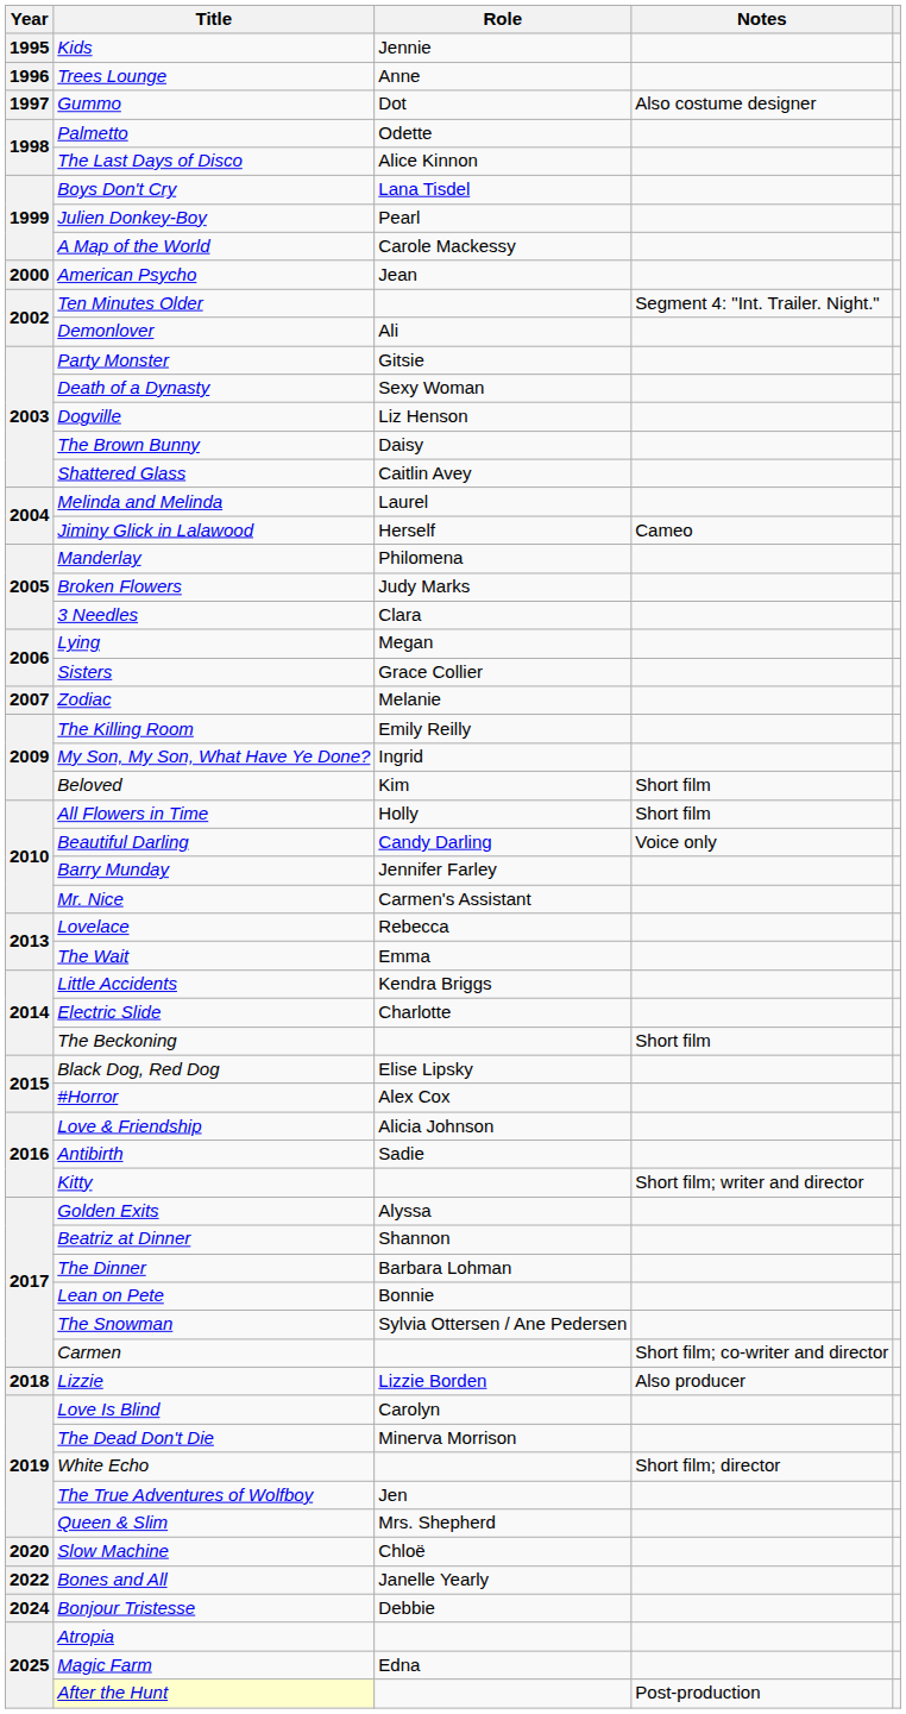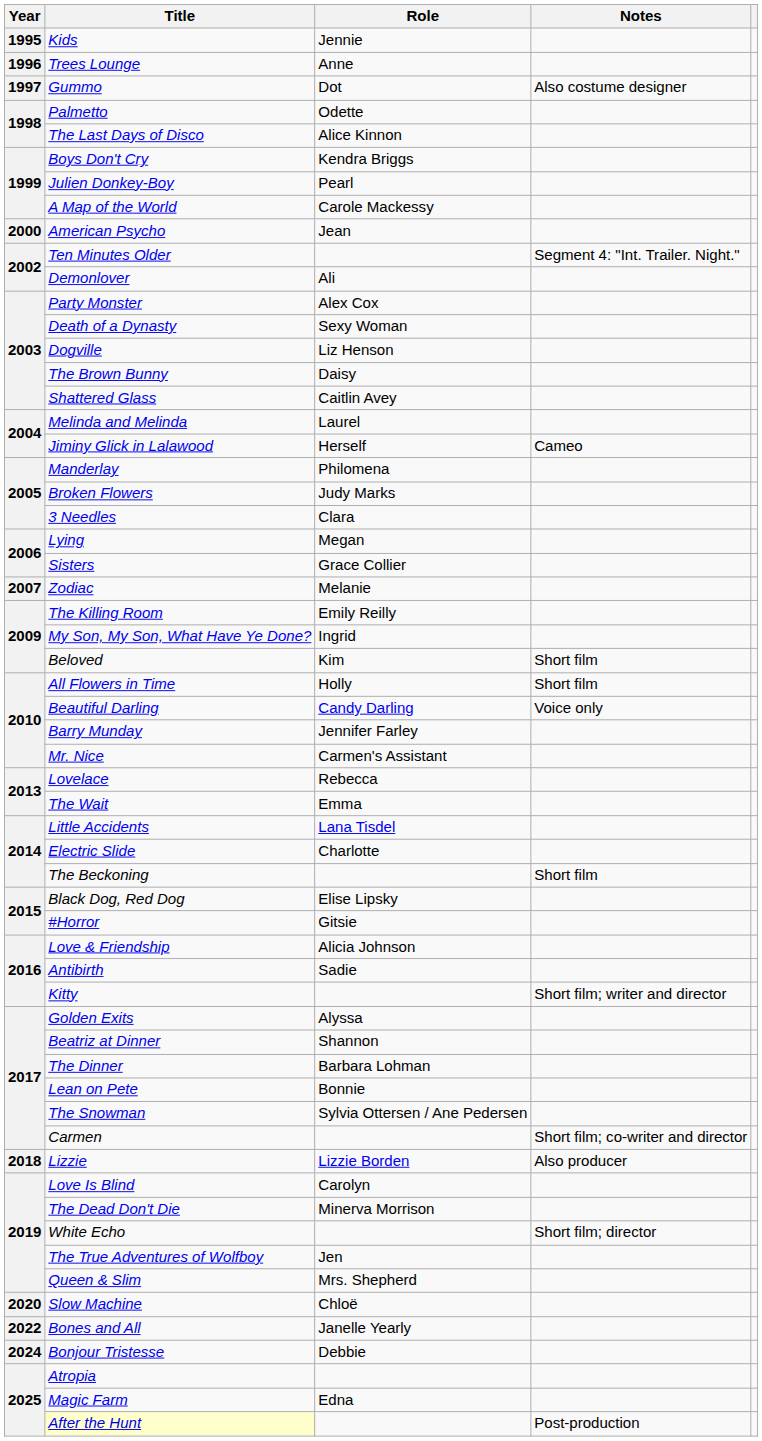 <table class="wikitable plainrowheaders sortable" style="margin-right: 0;">
 <tr>
 <th scope="col">Year</th>
 <th scope="col">Title</th>
 <th scope="col">Role</th>
 <th scope="col" class="unsortable">Notes</th>
 <th scope="col" class="unsortable"></th>
 </tr>
 <tr>
 <th scope="row">1995</th>
 <td><em><a href='#'>Kids</a></em></td>
 <td>Jennie</td>
 <td></td>
 <td align=center></td>
 </tr>
 <tr>
 <th scope="row">1996</th>
 <td><em><a href='#'>Trees Lounge</a></em></td>
 <td>Anne</td>
 <td></td>
 <td align=center></td>
 </tr>
 <tr>
 <th scope="row">1997</th>
 <td><em><a href='#'>Gummo</a></em></td>
 <td>Dot</td>
 <td>Also costume designer</td>
 <td align=center></td>
 </tr>
 <tr>
 <th rowspan="2" scope="row">1998</th>
 <td><em><a href='#'>Palmetto</a></em></td>
 <td>Odette</td>
 <td></td>
 <td align=center></td>
 </tr>
 <tr>
 <td><em><a href='#'>The Last Days of Disco</a></em></td>
 <td>Alice Kinnon</td>
 <td></td>
 <td align=center></td>
 </tr>
 <tr>
 <th rowspan="3" scope="row">1999</th>
 <td><em><a href='#'>Boys Don't Cry</a></em></td>
-<td><a href='#'>Lana Tisdel</a></td>
+<td>Kendra Briggs</td>
 <td></td>
 <td align=center></td>
 </tr>
 <tr>
 <td><em><a href='#'>Julien Donkey-Boy</a></em></td>
 <td>Pearl</td>
 <td></td>
 <td align=center></td>
 </tr>
 <tr>
 <td><em><a href='#'>A Map of the World</a></em></td>
 <td>Carole Mackessy</td>
 <td></td>
 <td align=center></td>
 </tr>
 <tr>
 <th scope="row">2000</th>
 <td><em><a href='#'>American Psycho</a></em></td>
 <td>Jean</td>
 <td></td>
 <td align=center></td>
 </tr>
 <tr>
 <th rowspan="2" scope="row">2002</th>
 <td><em><a href='#'>Ten Minutes Older</a></em></td>
 <td></td>
 <td>Segment 4: "Int. Trailer. Night."</td>
 <td align=center></td>
 </tr>
 <tr>
 <td><em><a href='#'>Demonlover</a></em></td>
 <td>Ali</td>
 <td></td>
 <td align=center></td>
 </tr>
 <tr>
 <th rowspan="5" scope="row">2003</th>
 <td><em><a href='#'>Party Monster</a></em></td>
-<td>Gitsie</td>
+<td>Alex Cox</td>
 <td></td>
 <td align=center></td>
 </tr>
 <tr>
 <td><em><a href='#'>Death of a Dynasty</a></em></td>
 <td>Sexy Woman</td>
 <td></td>
 <td align=center></td>
 </tr>
 <tr>
 <td><em><a href='#'>Dogville</a></em></td>
 <td>Liz Henson</td>
 <td></td>
 <td align=center></td>
 </tr>
 <tr>
 <td><em><a href='#'>The Brown Bunny</a></em></td>
 <td>Daisy</td>
 <td></td>
 <td align=center></td>
 </tr>
 <tr>
 <td><em><a href='#'>Shattered Glass</a></em></td>
 <td>Caitlin Avey</td>
 <td></td>
 <td align=center></td>
 </tr>
 <tr>
 <th rowspan="2" scope="row">2004</th>
 <td><em><a href='#'>Melinda and Melinda</a></em></td>
 <td>Laurel</td>
 <td></td>
 <td align=center></td>
 </tr>
 <tr>
 <td><em><a href='#'>Jiminy Glick in Lalawood</a></em></td>
 <td>Herself</td>
 <td>Cameo</td>
 <td></td>
 </tr>
 <tr>
 <th rowspan="3" scope="row">2005</th>
 <td><em><a href='#'>Manderlay</a></em></td>
 <td>Philomena</td>
 <td></td>
 <td align=center></td>
 </tr>
 <tr>
 <td><em><a href='#'>Broken Flowers</a></em></td>
 <td>Judy Marks</td>
 <td></td>
 <td align=center></td>
 </tr>
 <tr>
 <td><em><a href='#'>3 Needles</a></em></td>
 <td>Clara</td>
 <td></td>
 <td align=center></td>
 </tr>
 <tr>
 <th rowspan="2" scope="row">2006</th>
 <td><em><a href='#'>Lying</a></em></td>
 <td>Megan</td>
 <td></td>
 <td align=center></td>
 </tr>
 <tr>
 <td><em><a href='#'>Sisters</a></em></td>
 <td>Grace Collier</td>
 <td></td>
 <td align=center></td>
 </tr>
 <tr>
 <th scope="row">2007</th>
 <td><em><a href='#'>Zodiac</a></em></td>
 <td>Melanie</td>
 <td></td>
 <td align=center></td>
 </tr>
 <tr>
 <th rowspan="3" scope="row">2009</th>
 <td><em><a href='#'>The Killing Room</a></em></td>
 <td>Emily Reilly</td>
 <td></td>
 <td align=center></td>
 </tr>
 <tr>
 <td><em><a href='#'>My Son, My Son, What Have Ye Done?</a></em></td>
 <td>Ingrid</td>
 <td></td>
 <td align=center></td>
 </tr>
 <tr>
 <td><em>Beloved</em></td>
 <td>Kim</td>
 <td>Short film</td>
 <td align=center></td>
 </tr>
 <tr>
 <th rowspan="4" scope="row">2010</th>
 <td><em><a href='#'>All Flowers in Time</a></em></td>
 <td>Holly</td>
 <td>Short film</td>
 <td align=center></td>
 </tr>
 <tr>
 <td><em><a href='#'>Beautiful Darling</a></em></td>
 <td><a href='#'>Candy Darling</a></td>
 <td>Voice only</td>
 <td align=center></td>
 </tr>
 <tr>
 <td><em><a href='#'>Barry Munday</a></em></td>
 <td>Jennifer Farley</td>
 <td></td>
 <td align=center></td>
 </tr>
 <tr>
 <td><em><a href='#'>Mr. Nice</a></em></td>
 <td>Carmen's Assistant</td>
 <td></td>
 <td align=center></td>
 </tr>
 <tr>
 <th rowspan="2" scope="row">2013</th>
 <td><em><a href='#'>Lovelace</a></em></td>
 <td>Rebecca</td>
 <td></td>
 <td align=center></td>
 </tr>
 <tr>
 <td><em><a href='#'>The Wait</a></em></td>
 <td>Emma</td>
 <td></td>
 <td align=center></td>
 </tr>
 <tr>
 <th rowspan="3" scope="row">2014</th>
 <td><em><a href='#'>Little Accidents</a></em></td>
-<td>Kendra Briggs</td>
+<td><a href='#'>Lana Tisdel</a></td>
 <td></td>
 <td align=center></td>
 </tr>
 <tr>
 <td><em><a href='#'>Electric Slide</a></em></td>
 <td>Charlotte</td>
 <td></td>
 <td align=center></td>
 </tr>
 <tr>
 <td><em>The Beckoning</em></td>
 <td></td>
 <td>Short film</td>
 <td align=center></td>
 </tr>
 <tr>
 <th rowspan="2" scope="row">2015</th>
 <td><em>Black Dog, Red Dog</em></td>
 <td>Elise Lipsky</td>
 <td></td>
 <td align=center></td>
 </tr>
 <tr>
 <td><em><a href='#'>#Horror</a></em></td>
-<td>Alex Cox</td>
+<td>Gitsie</td>
 <td></td>
 <td align=center></td>
 </tr>
 <tr>
 <th rowspan="3" scope="row">2016</th>
 <td><em><a href='#'>Love & Friendship</a></em></td>
 <td>Alicia Johnson</td>
 <td></td>
 <td align=center></td>
 </tr>
 <tr>
 <td><em><a href='#'>Antibirth</a></em></td>
 <td>Sadie</td>
 <td></td>
 <td align=center></td>
 </tr>
 <tr>
 <td><em><a href='#'>Kitty</a></em></td>
 <td></td>
 <td>Short film; writer and director</td>
 <td align=center></td>
 </tr>
 <tr>
 <th rowspan="6" scope="row">2017</th>
 <td><em><a href='#'>Golden Exits</a></em></td>
 <td>Alyssa</td>
 <td></td>
 <td align=center></td>
 </tr>
 <tr>
 <td><em><a href='#'>Beatriz at Dinner</a></em></td>
 <td>Shannon</td>
 <td></td>
 <td align=center></td>
 </tr>
 <tr>
 <td><em><a href='#'>The Dinner</a></em></td>
 <td>Barbara Lohman</td>
 <td></td>
 <td align=center></td>
 </tr>
 <tr>
 <td><em><a href='#'>Lean on Pete</a></em></td>
 <td>Bonnie</td>
 <td></td>
 <td align=center></td>
 </tr>
 <tr>
 <td><em><a href='#'>The Snowman</a></em></td>
 <td>Sylvia Ottersen / Ane Pedersen</td>
 <td></td>
 <td align=center></td>
 </tr>
 <tr>
 <td><em>Carmen</em></td>
 <td></td>
 <td>Short film; co-writer and director</td>
 <td align=center></td>
 </tr>
 <tr>
 <th scope="row">2018</th>
 <td><em><a href='#'>Lizzie</a></em></td>
 <td><a href='#'>Lizzie Borden</a></td>
 <td>Also producer</td>
 <td align=center></td>
 </tr>
 <tr>
 <th rowspan="5" scope="row">2019</th>
 <td><em><a href='#'>Love Is Blind</a></em></td>
 <td>Carolyn</td>
 <td></td>
 <td align=center></td>
 </tr>
 <tr>
 <td><em><a href='#'>The Dead Don't Die</a></em></td>
 <td>Minerva Morrison</td>
 <td></td>
 <td align=center></td>
 </tr>
 <tr>
 <td><em>White Echo</em></td>
 <td></td>
 <td>Short film; director</td>
 <td style="text-align:center;"></td>
 </tr>
 <tr>
 <td><em><a href='#'>The True Adventures of Wolfboy</a></em></td>
 <td>Jen</td>
 <td></td>
 <td align=center></td>
 </tr>
 <tr>
 <td><em><a href='#'>Queen & Slim</a></em></td>
 <td>Mrs. Shepherd</td>
 <td></td>
 <td align=center></td>
 </tr>
 <tr>
 <th scope="row">2020</th>
 <td><em><a href='#'>Slow Machine</a></em></td>
 <td>Chloë</td>
 <td></td>
 <td align=center></td>
 </tr>
 <tr>
 <th scope="row">2022</th>
 <td><em><a href='#'>Bones and All</a></em></td>
 <td>Janelle Yearly</td>
 <td></td>
 <td align=center></td>
 </tr>
 <tr>
 <th scope="row">2024</th>
 <td><em><a href='#'>Bonjour Tristesse</a></em></td>
 <td>Debbie</td>
 <td></td>
 <td align=center></td>
 </tr>
 <tr>
 <th scope="row" rowspan="3">2025</th>
 <td><em><a href='#'>Atropia</a></em></td>
 <td></td>
 <td></td>
 <td align=center></td>
 </tr>
 <tr>
 <td><em><a href='#'>Magic Farm</a></em></td>
 <td>Edna</td>
 <td></td>
 <td align=centre></td>
 </tr>
 <tr>
 <td style="background:#ffc;"><em><a href='#'>After the Hunt</a></em> </td>
 <td></td>
 <td>Post-production</td>
 <td align=center></td>
 </tr>
 </table>
